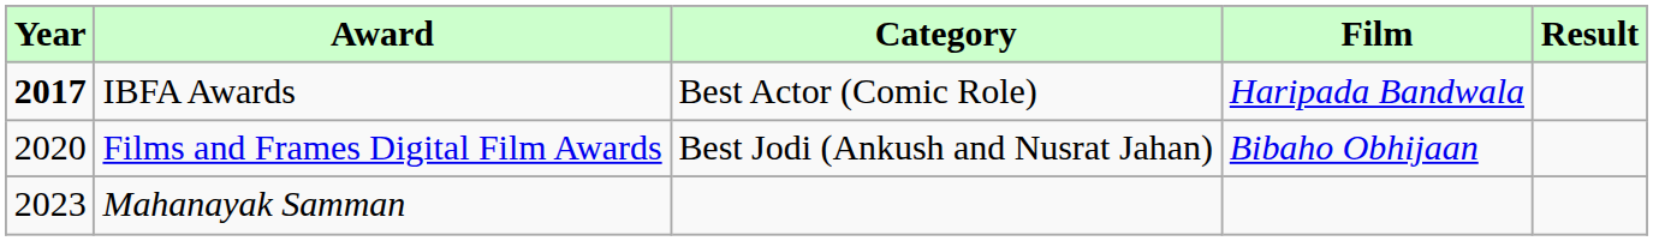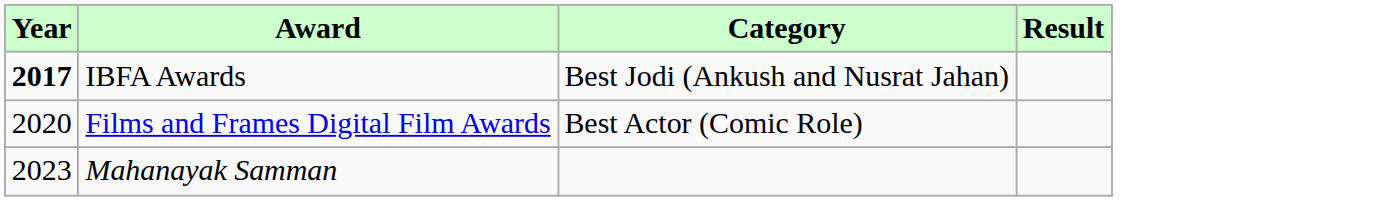 <table class="wikitable sortable">
 <tr style="background:#cfc; text-align:center;">
 <td><strong>Year</strong></td>
 <td><strong>Award</strong></td>
 <td><strong>Category</strong></td>
-<td><strong>Film</strong></td>
 <td><strong>Result</strong></td>
 </tr>
 <tr>
 <td><strong>2017</strong></td>
 <td>IBFA Awards</td>
-<td>Best Actor (Comic Role)</td>
-<td><em><a href='#'>Haripada Bandwala</a></em></td>
+<td>Best Jodi (Ankush and Nusrat Jahan)</td>
 <td></td>
 </tr>
 <tr>
 <td>2020</td>
 <td><a href='#'>Films and Frames Digital Film Awards</a></td>
-<td>Best Jodi (Ankush and Nusrat Jahan)</td>
-<td><em><a href='#'>Bibaho Obhijaan</a></em></td>
+<td>Best Actor (Comic Role)</td>
 <td></td>
 </tr>
 <tr>
 <td>2023</td>
 <td><em>Mahanayak Samman</em></td>
 <td></td>
 <td></td>
-<td></td>
 </tr>
 </table>
